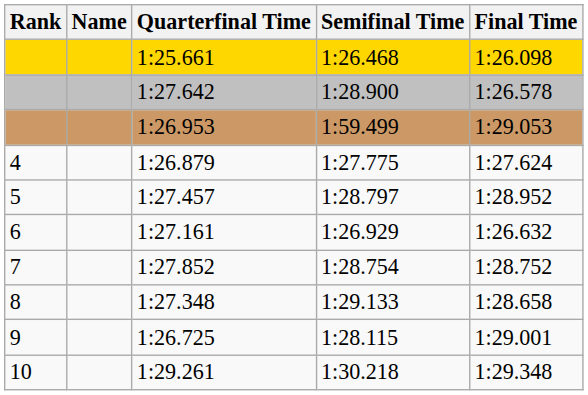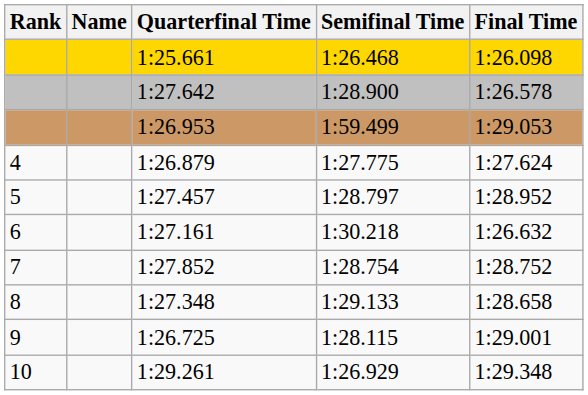 <table class="wikitable">
 <tr>
 <th>Rank</th>
 <th>Name</th>
 <th>Quarterfinal Time</th>
 <th>Semifinal Time</th>
 <th>Final Time</th>
 </tr>
 <tr style="background:gold;">
 <td></td>
 <td></td>
 <td>1:25.661</td>
 <td>1:26.468</td>
 <td>1:26.098</td>
 </tr>
 <tr style="background:silver;">
 <td></td>
 <td></td>
 <td>1:27.642</td>
 <td>1:28.900</td>
 <td>1:26.578</td>
 </tr>
 <tr style="background:#CC9966;">
 <td></td>
 <td></td>
 <td>1:26.953</td>
 <td>1:59.499</td>
 <td>1:29.053</td>
 </tr>
 <tr>
 <td>4</td>
 <td></td>
 <td>1:26.879</td>
 <td>1:27.775</td>
 <td>1:27.624</td>
 </tr>
 <tr>
 <td>5</td>
 <td></td>
 <td>1:27.457</td>
 <td>1:28.797</td>
 <td>1:28.952</td>
 </tr>
 <tr>
 <td>6</td>
 <td></td>
 <td>1:27.161</td>
-<td>1:26.929</td>
+<td>1:30.218</td>
 <td>1:26.632</td>
 </tr>
 <tr>
 <td>7</td>
 <td></td>
 <td>1:27.852</td>
 <td>1:28.754</td>
 <td>1:28.752</td>
 </tr>
 <tr>
 <td>8</td>
 <td></td>
 <td>1:27.348</td>
 <td>1:29.133</td>
 <td>1:28.658</td>
 </tr>
 <tr>
 <td>9</td>
 <td></td>
 <td>1:26.725</td>
 <td>1:28.115</td>
 <td>1:29.001</td>
 </tr>
 <tr>
 <td>10</td>
 <td></td>
 <td>1:29.261</td>
-<td>1:30.218</td>
+<td>1:26.929</td>
 <td>1:29.348</td>
 </tr>
 </table>
